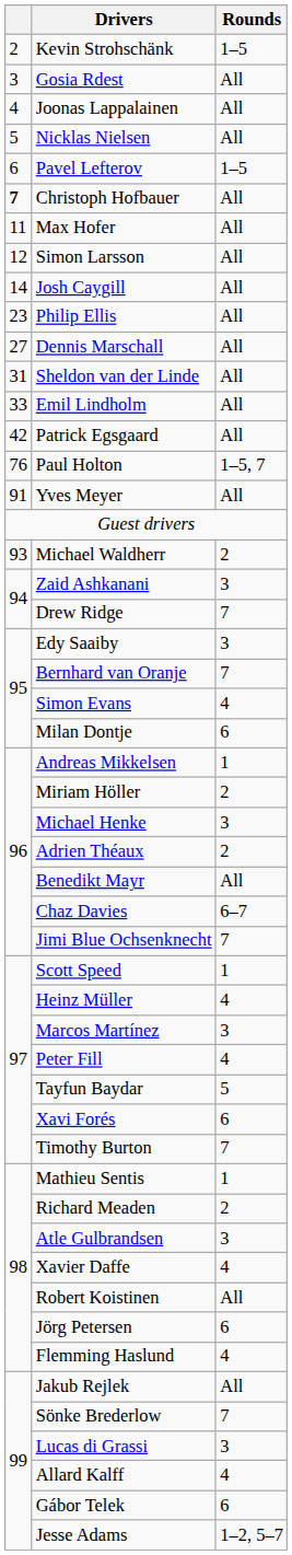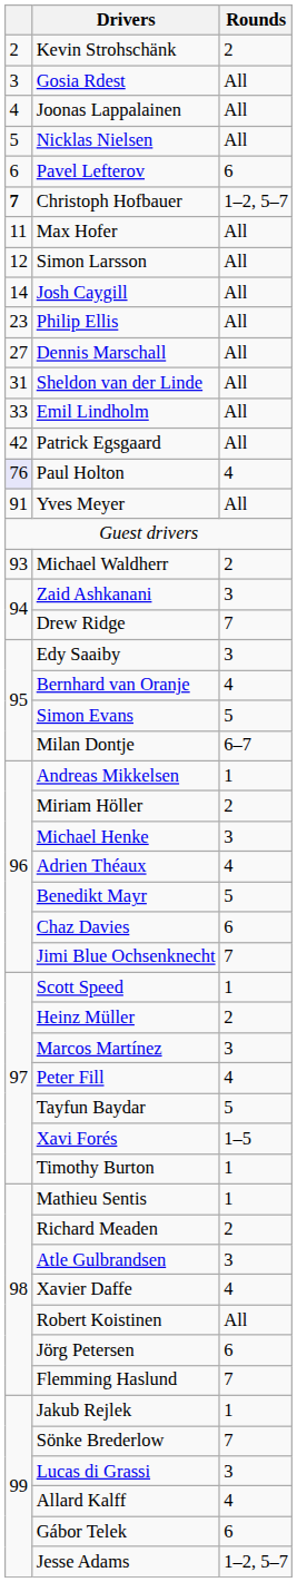 <table class="wikitable" style="font-size: 85%;">
 <tr>
 <th></th>
 <th>Drivers</th>
 <th>Rounds</th>
 </tr>
 <tr>
 <td>2</td>
 <td> Kevin Strohschänk</td>
-<td>1–5</td>
+<td>2</td>
 </tr>
 <tr>
 <td>3</td>
 <td> <a href='#'>Gosia Rdest</a></td>
 <td>All</td>
 </tr>
 <tr>
 <td>4</td>
 <td> Joonas Lappalainen</td>
 <td>All</td>
 </tr>
 <tr>
 <td>5</td>
 <td> <a href='#'>Nicklas Nielsen</a></td>
 <td>All</td>
 </tr>
 <tr>
 <td>6</td>
 <td> <a href='#'>Pavel Lefterov</a></td>
-<td>1–5</td>
+<td>6</td>
 </tr>
 <tr>
 <td><strong>7</strong></td>
 <td> Christoph Hofbauer</td>
-<td>All</td>
+<td>1–2, 5–7</td>
 </tr>
 <tr>
 <td>11</td>
 <td> Max Hofer</td>
 <td>All</td>
 </tr>
 <tr>
 <td>12</td>
 <td> Simon Larsson</td>
 <td>All</td>
 </tr>
 <tr>
 <td>14</td>
 <td> <a href='#'>Josh Caygill</a></td>
 <td>All</td>
 </tr>
 <tr>
 <td>23</td>
 <td> <a href='#'>Philip Ellis</a></td>
 <td>All</td>
 </tr>
 <tr>
 <td>27</td>
 <td> <a href='#'>Dennis Marschall</a></td>
 <td>All</td>
 </tr>
 <tr>
 <td>31</td>
 <td> <a href='#'>Sheldon van der Linde</a></td>
 <td>All</td>
 </tr>
 <tr>
 <td>33</td>
 <td> <a href='#'>Emil Lindholm</a></td>
 <td>All</td>
 </tr>
 <tr>
 <td>42</td>
 <td> Patrick Egsgaard</td>
 <td>All</td>
 </tr>
 <tr>
-<td>76</td>
+<td style="background: lavender;">76</td>
 <td> Paul Holton</td>
-<td>1–5, 7</td>
+<td>4</td>
 </tr>
 <tr>
 <td>91</td>
 <td> Yves Meyer</td>
 <td>All</td>
 </tr>
 <tr>
 <td align=center colspan=3><em>Guest drivers</em></td>
 </tr>
 <tr>
 <td>93</td>
 <td> Michael Waldherr</td>
 <td>2</td>
 </tr>
 <tr>
 <td rowspan=2>94</td>
 <td> <a href='#'>Zaid Ashkanani</a></td>
 <td>3</td>
 </tr>
 <tr>
 <td> Drew Ridge</td>
 <td>7</td>
 </tr>
 <tr>
 <td rowspan=4>95</td>
 <td> Edy Saaiby</td>
 <td>3</td>
 </tr>
 <tr>
 <td> <a href='#'>Bernhard van Oranje</a></td>
-<td>7</td>
+<td>4</td>
 </tr>
 <tr>
 <td> <a href='#'>Simon Evans</a></td>
-<td>4</td>
+<td>5</td>
 </tr>
 <tr>
 <td> Milan Dontje</td>
-<td>6</td>
+<td>6–7</td>
 </tr>
 <tr>
 <td rowspan=7>96</td>
 <td> <a href='#'>Andreas Mikkelsen</a></td>
 <td>1</td>
 </tr>
 <tr>
 <td> Miriam Höller</td>
 <td>2</td>
 </tr>
 <tr>
 <td> <a href='#'>Michael Henke</a></td>
 <td>3</td>
 </tr>
 <tr>
 <td> <a href='#'>Adrien Théaux</a></td>
-<td>2</td>
+<td>4</td>
 </tr>
 <tr>
 <td> <a href='#'>Benedikt Mayr</a></td>
-<td>All</td>
+<td>5</td>
 </tr>
 <tr>
 <td> <a href='#'>Chaz Davies</a></td>
-<td>6–7</td>
+<td>6</td>
 </tr>
 <tr>
 <td> <a href='#'>Jimi Blue Ochsenknecht</a></td>
 <td>7</td>
 </tr>
 <tr>
 <td rowspan=7>97</td>
 <td> <a href='#'>Scott Speed</a></td>
 <td>1</td>
 </tr>
 <tr>
 <td> <a href='#'>Heinz Müller</a></td>
-<td>4</td>
+<td>2</td>
 </tr>
 <tr>
 <td> <a href='#'>Marcos Martínez</a></td>
 <td>3</td>
 </tr>
 <tr>
 <td> <a href='#'>Peter Fill</a></td>
 <td>4</td>
 </tr>
 <tr>
 <td> Tayfun Baydar</td>
 <td>5</td>
 </tr>
 <tr>
 <td> <a href='#'>Xavi Forés</a></td>
-<td>6</td>
+<td>1–5</td>
 </tr>
 <tr>
 <td> Timothy Burton</td>
-<td>7</td>
+<td>1</td>
 </tr>
 <tr>
 <td rowspan=7>98</td>
 <td> Mathieu Sentis</td>
 <td>1</td>
 </tr>
 <tr>
 <td> Richard Meaden</td>
 <td>2</td>
 </tr>
 <tr>
 <td> <a href='#'>Atle Gulbrandsen</a></td>
 <td>3</td>
 </tr>
 <tr>
 <td> Xavier Daffe</td>
 <td>4</td>
 </tr>
 <tr>
 <td> Robert Koistinen</td>
 <td>All</td>
 </tr>
 <tr>
 <td> Jörg Petersen</td>
 <td>6</td>
 </tr>
 <tr>
 <td> Flemming Haslund</td>
-<td>4</td>
+<td>7</td>
 </tr>
 <tr>
 <td rowspan=6>99</td>
 <td> Jakub Rejlek</td>
-<td>All</td>
+<td>1</td>
 </tr>
 <tr>
 <td> Sönke Brederlow</td>
 <td>7</td>
 </tr>
 <tr>
 <td> <a href='#'>Lucas di Grassi</a></td>
 <td>3</td>
 </tr>
 <tr>
 <td> Allard Kalff</td>
 <td>4</td>
 </tr>
 <tr>
 <td> Gábor Telek</td>
 <td>6</td>
 </tr>
 <tr>
 <td> Jesse Adams</td>
 <td>1–2, 5–7</td>
 </tr>
 </table>
